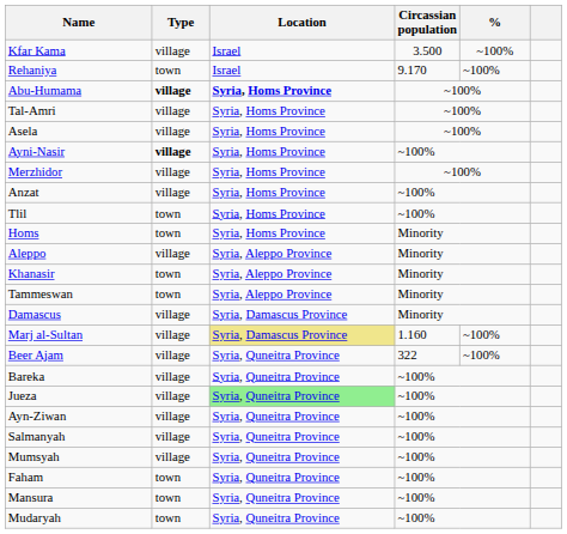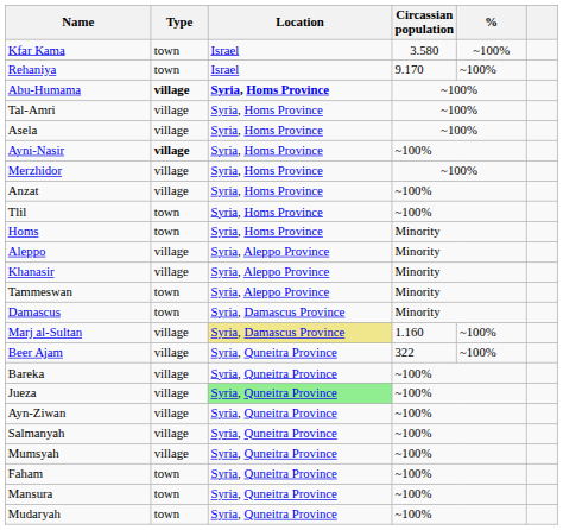 <table class="wikitable sortable">
 <tr>
 <th style="width:11em">Name</th>
 <th style="width:4em">Type</th>
 <th style="width:14em">Location</th>
 <th style="width:4em">Circassian population</th>
 <th style="width:5em">%</th>
 <th class="unsortable" style="width:2em"></th>
 </tr>
 <tr>
 <td><a href='#'>Kfar Kama</a></td>
-<td>village</td>
+<td>town</td>
 <td> <a href='#'>Israel</a></td>
-<td align="center">3.500</td>
+<td align="center">3.580</td>
 <td align="center">~100%</td>
 <td align="center"></td>
 </tr>
 <tr>
 <td><a href='#'>Rehaniya</a></td>
 <td>town</td>
 <td> <a href='#'>Israel</a></td>
 <td>9.170</td>
 <td>~100%</td>
 <td></td>
 </tr>
 <tr>
 <td><a href='#'>Abu-Humama</a></td>
 <td><strong>village</strong></td>
 <td><strong> <a href='#'>Syria</a>, <a href='#'>Homs Province</a></strong></td>
 <td colspan="2" align="center">~100%</td>
 <td align="center"></td>
 </tr>
 <tr>
 <td>Tal-Amri</td>
 <td>village</td>
 <td> <a href='#'>Syria</a>, <a href='#'>Homs Province</a></td>
 <td colspan="2" align="center">~100%</td>
 <td align="center"></td>
 </tr>
 <tr>
 <td>Asela</td>
 <td>village</td>
 <td> <a href='#'>Syria</a>, <a href='#'>Homs Province</a></td>
 <td colspan="2" align="center">~100%</td>
 <td align="center"></td>
 </tr>
 <tr>
 <td><a href='#'>Ayni-Nasir</a></td>
 <td><strong>village</strong></td>
 <td> <a href='#'>Syria</a>, <a href='#'>Homs Province</a></td>
 <td colspan="2">~100%</td>
 <td align="center"></td>
 </tr>
 <tr>
 <td><a href='#'>Merzhidor</a></td>
 <td>village</td>
 <td> <a href='#'>Syria</a>, <a href='#'>Homs Province</a></td>
 <td colspan="2" align="center">~100%</td>
 <td align="center"></td>
 </tr>
 <tr>
 <td>Anzat</td>
 <td>village</td>
 <td> <a href='#'>Syria</a>, <a href='#'>Homs Province</a></td>
 <td colspan="2">~100%</td>
 <td></td>
 </tr>
 <tr>
 <td>Tlil</td>
 <td>town</td>
 <td> <a href='#'>Syria</a>, <a href='#'>Homs Province</a></td>
 <td colspan="2">~100%</td>
 <td></td>
 </tr>
 <tr>
 <td><a href='#'>Homs</a></td>
 <td>town</td>
 <td> <a href='#'>Syria</a>, <a href='#'>Homs Province</a></td>
 <td colspan="2">Minority</td>
 <td></td>
 </tr>
 <tr>
 <td><a href='#'>Aleppo</a></td>
 <td>village</td>
 <td> <a href='#'>Syria</a>, <a href='#'>Aleppo Province</a></td>
 <td colspan="2">Minority</td>
 <td></td>
 </tr>
 <tr>
 <td><a href='#'>Khanasir</a></td>
-<td>town</td>
+<td>village</td>
 <td> <a href='#'>Syria</a>, <a href='#'>Aleppo Province</a></td>
 <td colspan="2">Minority</td>
 <td></td>
 </tr>
 <tr>
 <td>Tammeswan</td>
 <td>town</td>
 <td> <a href='#'>Syria</a>, <a href='#'>Aleppo Province</a></td>
 <td colspan="2">Minority</td>
 <td></td>
 </tr>
 <tr>
 <td><a href='#'>Damascus</a></td>
-<td>village</td>
+<td>town</td>
 <td> <a href='#'>Syria</a>, <a href='#'>Damascus Province</a></td>
 <td colspan="2">Minority</td>
 <td></td>
 </tr>
 <tr>
 <td><a href='#'>Marj al-Sultan</a></td>
 <td>village</td>
 <td style="background: khaki;"> <a href='#'>Syria</a>, <a href='#'>Damascus Province</a></td>
 <td>1.160</td>
 <td>~100%</td>
 <td></td>
 </tr>
 <tr>
 <td><a href='#'>Beer Ajam</a></td>
 <td>village</td>
 <td> <a href='#'>Syria</a>, <a href='#'>Quneitra Province</a></td>
 <td>322</td>
 <td>~100%</td>
 <td></td>
 </tr>
 <tr>
 <td>Bareka</td>
 <td>village</td>
 <td> <a href='#'>Syria</a>, <a href='#'>Quneitra Province</a></td>
 <td colspan="2">~100%</td>
 <td></td>
 </tr>
 <tr>
 <td>Jueza</td>
 <td>village</td>
 <td style="background: lightgreen;"> <a href='#'>Syria</a>, <a href='#'>Quneitra Province</a></td>
 <td colspan="2">~100%</td>
 <td></td>
 </tr>
 <tr>
 <td>Ayn-Ziwan</td>
 <td>village</td>
 <td> <a href='#'>Syria</a>, <a href='#'>Quneitra Province</a></td>
 <td colspan="2">~100%</td>
 <td></td>
 </tr>
 <tr>
 <td>Salmanyah</td>
 <td>village</td>
 <td> <a href='#'>Syria</a>, <a href='#'>Quneitra Province</a></td>
 <td colspan="2">~100%</td>
 <td></td>
 </tr>
 <tr>
 <td>Mumsyah</td>
 <td>village</td>
 <td> <a href='#'>Syria</a>, <a href='#'>Quneitra Province</a></td>
 <td colspan="2">~100%</td>
 <td></td>
 </tr>
 <tr>
 <td>Faham</td>
 <td>town</td>
 <td> <a href='#'>Syria</a>, <a href='#'>Quneitra Province</a></td>
 <td colspan="2">~100%</td>
 <td></td>
 </tr>
 <tr>
 <td>Mansura</td>
 <td>town</td>
 <td> <a href='#'>Syria</a>, <a href='#'>Quneitra Province</a></td>
 <td colspan="2">~100%</td>
 <td></td>
 </tr>
 <tr>
 <td>Mudaryah</td>
 <td>town</td>
 <td> <a href='#'>Syria</a>, <a href='#'>Quneitra Province</a></td>
 <td colspan="2">~100%</td>
 <td></td>
 </tr>
 </table>
